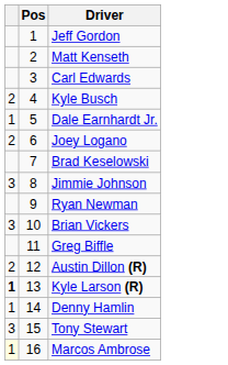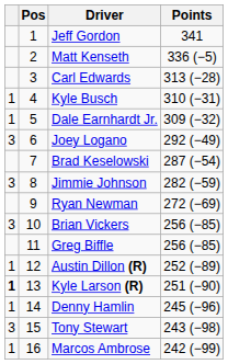 <table class="wikitable" style="font-size: 95%;">
 <tr>
 <th></th>
 <th>Pos</th>
 <th>Driver</th>
+<th>Points</th>
 </tr>
 <tr>
 <td align="left"></td>
 <td style="text-align:center;">1</td>
 <td><a href='#'>Jeff Gordon</a></td>
+<td style="text-align:center;">341</td>
 </tr>
 <tr>
 <td align="left"></td>
 <td style="text-align:center;">2</td>
 <td><a href='#'>Matt Kenseth</a></td>
+<td style="text-align:center;">336 (−5)</td>
 </tr>
 <tr>
 <td align="left"></td>
 <td style="text-align:center;">3</td>
 <td><a href='#'>Carl Edwards</a></td>
+<td style="text-align:center;">313 (−28)</td>
 </tr>
 <tr>
-<td align="left"> 2</td>
+<td align="left"> 1</td>
 <td style="text-align:center;">4</td>
 <td><a href='#'>Kyle Busch</a></td>
+<td style="text-align:center;">310 (−31)</td>
 </tr>
 <tr>
 <td align="left"> 1</td>
 <td style="text-align:center;">5</td>
 <td><a href='#'>Dale Earnhardt Jr.</a></td>
+<td style="text-align:center;">309 (−32)</td>
 </tr>
 <tr>
-<td align="left"> 2</td>
+<td align="left"> 3</td>
 <td style="text-align:center;">6</td>
 <td><a href='#'>Joey Logano</a></td>
+<td style="text-align:center;">292 (−49)</td>
 </tr>
 <tr>
 <td align="left"></td>
 <td style="text-align:center;">7</td>
 <td><a href='#'>Brad Keselowski</a></td>
+<td style="text-align:center;">287 (−54)</td>
 </tr>
 <tr>
 <td align="left"> 3</td>
 <td style="text-align:center;">8</td>
 <td><a href='#'>Jimmie Johnson</a></td>
+<td style="text-align:center;">282 (−59)</td>
 </tr>
 <tr>
 <td align="left"></td>
 <td style="text-align:center;">9</td>
 <td><a href='#'>Ryan Newman</a></td>
+<td style="text-align:center;">272 (−69)</td>
 </tr>
 <tr>
 <td align="left"> 3</td>
 <td style="text-align:center;">10</td>
 <td><a href='#'>Brian Vickers</a></td>
+<td style="text-align:center;">256 (−85)</td>
 </tr>
 <tr>
 <td align="left"></td>
 <td style="text-align:center;">11</td>
 <td><a href='#'>Greg Biffle</a></td>
+<td style="text-align:center;">256 (−85)</td>
 </tr>
 <tr>
-<td align="left"> 2</td>
+<td align="left"> 1</td>
 <td style="text-align:center;">12</td>
 <td><a href='#'>Austin Dillon</a> <strong>(R)</strong></td>
+<td style="text-align:center;">252 (−89)</td>
 </tr>
 <tr>
 <td align="left"><strong> 1</strong></td>
 <td style="text-align:center;">13</td>
 <td><a href='#'>Kyle Larson</a> <strong>(R)</strong></td>
+<td style="text-align:center;">251 (−90)</td>
 </tr>
 <tr>
 <td align="left"> 1</td>
 <td style="text-align:center;">14</td>
 <td><a href='#'>Denny Hamlin</a></td>
+<td style="text-align:center;">245 (−96)</td>
 </tr>
 <tr>
 <td align="left"> 3</td>
 <td style="text-align:center;">15</td>
 <td><a href='#'>Tony Stewart</a></td>
+<td style="text-align:center;">243 (−98)</td>
 </tr>
 <tr>
-<td align="left" style="background: lightyellow;"> 1</td>
+<td align="left"> 1</td>
 <td style="text-align:center;">16</td>
 <td><a href='#'>Marcos Ambrose</a></td>
+<td style="text-align:center;">242 (−99)</td>
 </tr>
 </table>
